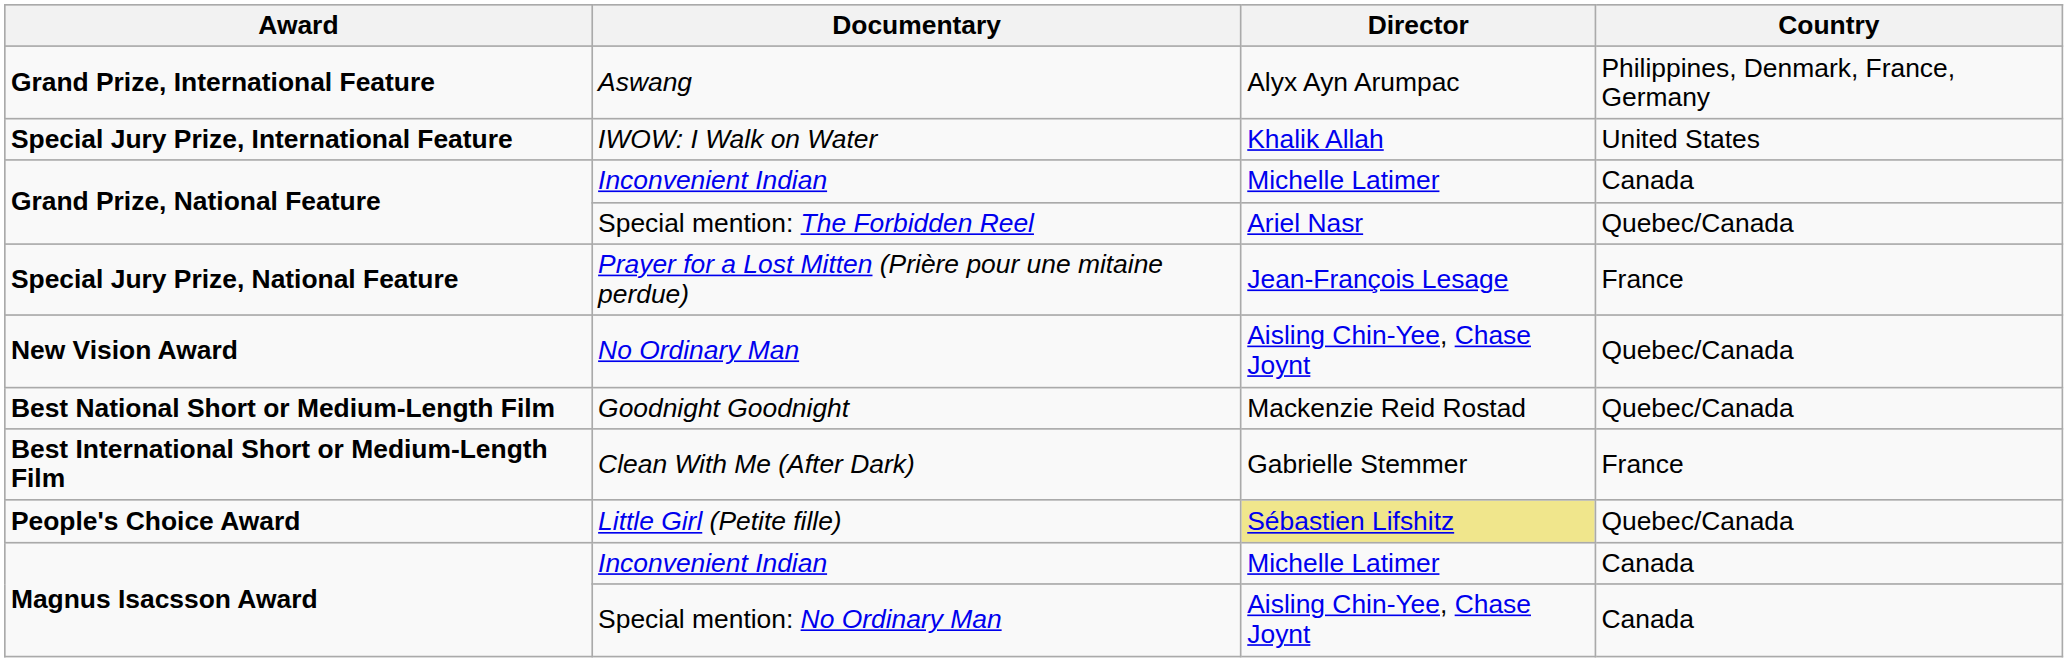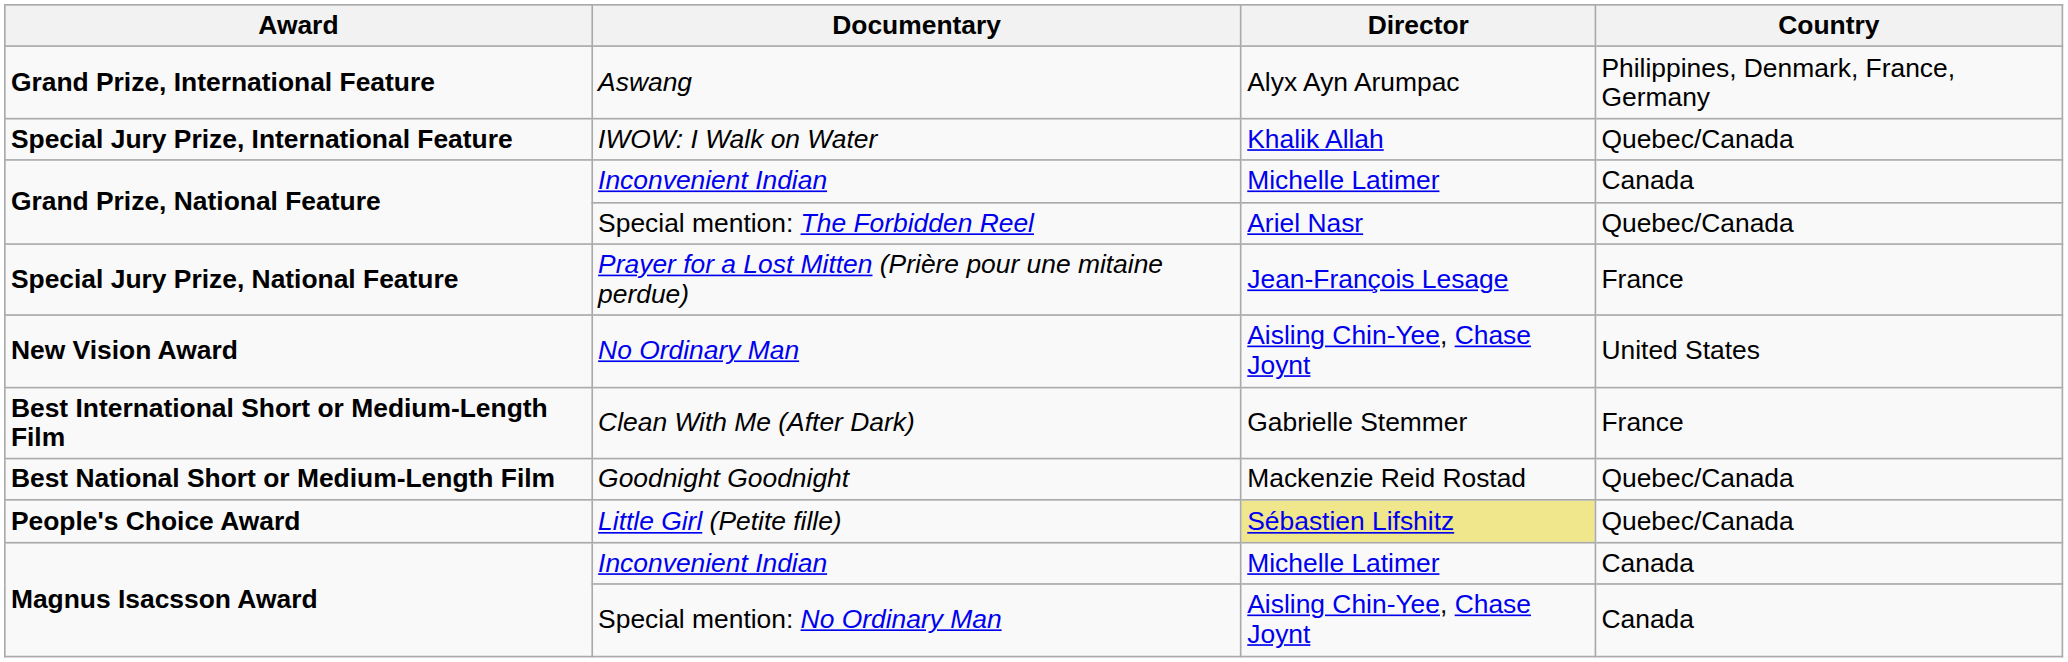 <table class="wikitable">
 <tr>
 <th>Award </th>
 <th>Documentary</th>
 <th>Director</th>
 <th>Country</th>
 </tr>
 <tr>
 <td><strong>Grand Prize, International Feature</strong></td>
 <td><em>Aswang</em></td>
 <td>Alyx Ayn Arumpac</td>
 <td>Philippines, Denmark, France, Germany</td>
 </tr>
 <tr>
 <td><strong>Special Jury Prize, International Feature</strong></td>
 <td><em>IWOW: I Walk on Water</em></td>
 <td><a href='#'>Khalik Allah</a></td>
-<td>United States</td>
+<td>Quebec/Canada</td>
 </tr>
 <tr>
 <td rowspan="2"><strong>Grand Prize, National Feature</strong></td>
 <td><em><a href='#'>Inconvenient Indian</a></em></td>
 <td><a href='#'>Michelle Latimer</a></td>
 <td>Canada</td>
 </tr>
 <tr>
 <td>Special mention: <em><a href='#'>The Forbidden Reel</a></em></td>
 <td><a href='#'>Ariel Nasr</a></td>
 <td>Quebec/Canada</td>
 </tr>
 <tr>
 <td><strong>Special Jury Prize, National Feature</strong></td>
 <td><em><a href='#'>Prayer for a Lost Mitten</a> (Prière pour une mitaine perdue)</em></td>
 <td><a href='#'>Jean-François Lesage</a></td>
 <td>France</td>
 </tr>
 <tr>
 <td><strong>New Vision Award</strong></td>
 <td><em><a href='#'>No Ordinary Man</a></em></td>
 <td><a href='#'>Aisling Chin-Yee</a>, <a href='#'>Chase Joynt</a></td>
-<td>Quebec/Canada</td>
+<td>United States</td>
+</tr>
+<tr>
+<td><strong>Best International Short or Medium-Length Film</strong></td>
+<td><em>Clean With Me (After Dark)</em></td>
+<td>Gabrielle Stemmer</td>
+<td>France</td>
 </tr>
 <tr>
 <td><strong>Best National Short or Medium-Length Film</strong></td>
 <td><em>Goodnight Goodnight</em></td>
 <td>Mackenzie Reid Rostad</td>
 <td>Quebec/Canada</td>
-</tr>
-<tr>
-<td><strong>Best International Short or Medium-Length Film</strong></td>
-<td><em>Clean With Me (After Dark)</em></td>
-<td>Gabrielle Stemmer</td>
-<td>France</td>
 </tr>
 <tr>
 <td><strong>People's Choice Award</strong></td>
 <td><em><a href='#'>Little Girl</a> (Petite fille)</em></td>
 <td style="background: khaki;"><a href='#'>Sébastien Lifshitz</a></td>
 <td>Quebec/Canada</td>
 </tr>
 <tr>
 <td rowspan="2"><strong>Magnus Isacsson Award</strong></td>
 <td><em><a href='#'>Inconvenient Indian</a></em></td>
 <td><a href='#'>Michelle Latimer</a></td>
 <td>Canada</td>
 </tr>
 <tr>
 <td>Special mention: <em><a href='#'>No Ordinary Man</a></em></td>
 <td><a href='#'>Aisling Chin-Yee</a>, <a href='#'>Chase Joynt</a></td>
 <td>Canada</td>
 </tr>
 </table>
